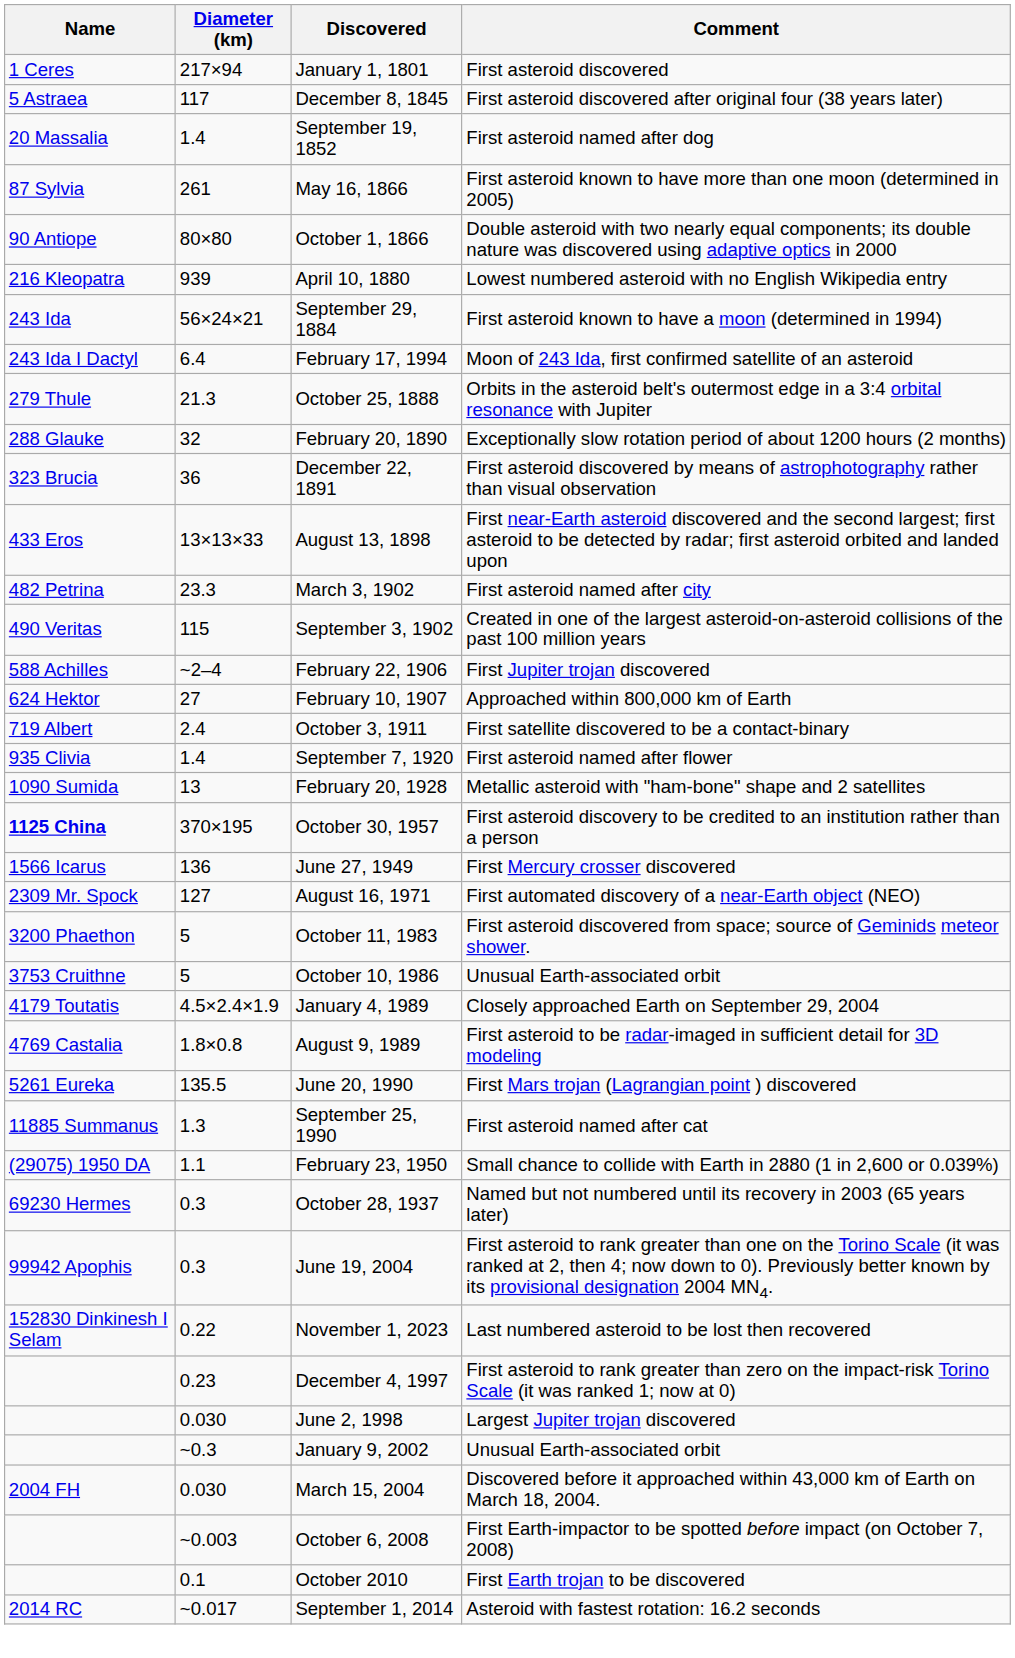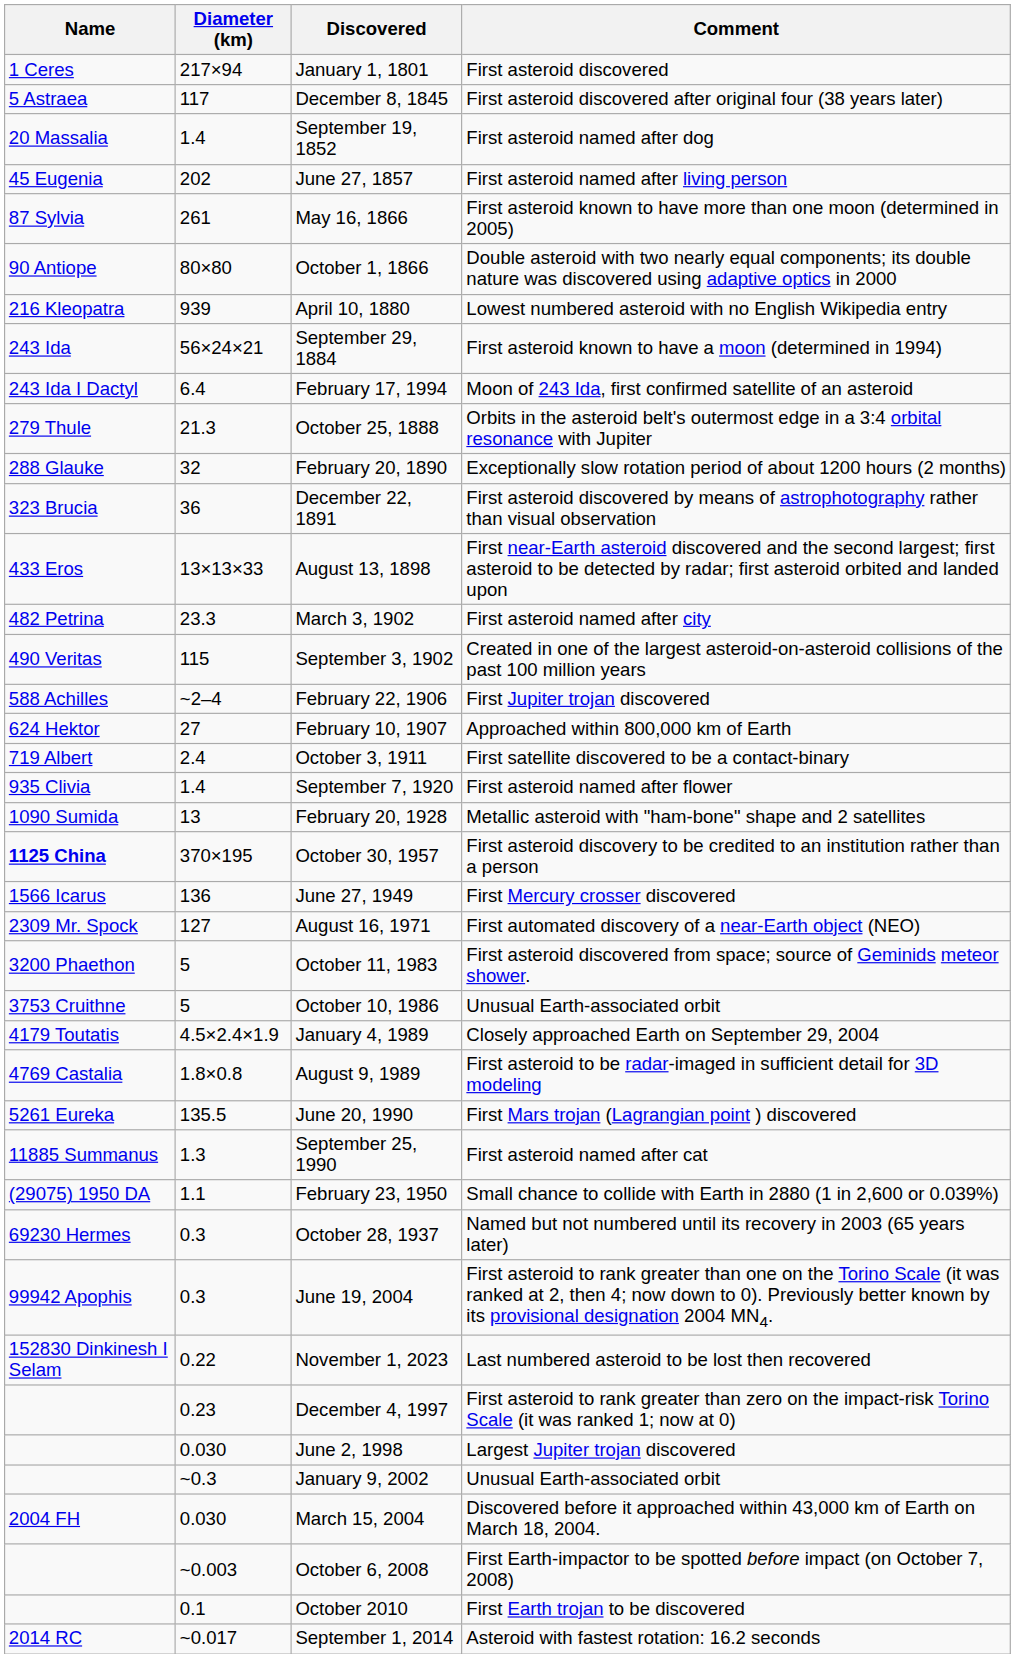 <table class="wikitable">
 <tr>
 <th width=140>Name</th>
 <th><a href='#'>Diameter</a> (km)</th>
 <th width=140>Discovered</th>
 <th>Comment</th>
 </tr>
 <tr>
 <td><a href='#'>1 Ceres</a></td>
 <td>217×94</td>
 <td>January 1, 1801</td>
 <td>First asteroid discovered</td>
 </tr>
 <tr>
 <td><a href='#'>5 Astraea</a></td>
 <td>117</td>
 <td>December 8, 1845</td>
 <td>First asteroid discovered after original four (38 years later)</td>
 </tr>
 <tr>
 <td><a href='#'>20 Massalia</a></td>
 <td>1.4</td>
 <td>September 19, 1852</td>
 <td>First asteroid named after dog</td>
+</tr>
+<tr>
+<td><a href='#'>45 Eugenia</a></td>
+<td>202</td>
+<td>June 27, 1857</td>
+<td>First asteroid named after <a href='#'>living person</a></td>
 </tr>
 <tr>
 <td><a href='#'>87 Sylvia</a></td>
 <td>261</td>
 <td>May 16, 1866</td>
 <td>First asteroid known to have more than one moon (determined in 2005)</td>
 </tr>
 <tr>
 <td><a href='#'>90 Antiope</a></td>
 <td>80×80</td>
 <td>October 1, 1866</td>
 <td>Double asteroid with two nearly equal components; its double nature was discovered using <a href='#'>adaptive optics</a> in 2000</td>
 </tr>
 <tr>
 <td><a href='#'>216 Kleopatra</a></td>
 <td>939</td>
 <td>April 10, 1880</td>
 <td>Lowest numbered asteroid with no English Wikipedia entry</td>
 </tr>
 <tr>
 <td><a href='#'>243 Ida</a></td>
 <td>56×24×21</td>
 <td>September 29, 1884</td>
 <td>First asteroid known to have a <a href='#'>moon</a> (determined in 1994)</td>
 </tr>
 <tr>
 <td><a href='#'>243 Ida I Dactyl</a></td>
 <td>6.4</td>
 <td>February 17, 1994</td>
 <td>Moon of <a href='#'>243 Ida</a>, first confirmed satellite of an asteroid</td>
 </tr>
 <tr>
 <td><a href='#'>279 Thule</a></td>
 <td>21.3</td>
 <td>October 25, 1888</td>
 <td>Orbits in the asteroid belt's outermost edge in a 3:4 <a href='#'>orbital resonance</a> with Jupiter</td>
 </tr>
 <tr>
 <td><a href='#'>288 Glauke</a></td>
 <td>32</td>
 <td>February 20, 1890</td>
 <td>Exceptionally slow rotation period of about 1200 hours (2 months)</td>
 </tr>
 <tr>
 <td><a href='#'>323 Brucia</a></td>
 <td>36</td>
 <td>December 22, 1891</td>
 <td>First asteroid discovered by means of <a href='#'>astrophotography</a> rather than visual observation</td>
 </tr>
 <tr>
 <td><a href='#'>433 Eros</a></td>
 <td>13×13×33</td>
 <td>August 13, 1898</td>
 <td>First <a href='#'>near-Earth asteroid</a> discovered and the second largest; first asteroid to be detected by radar; first asteroid orbited and landed upon</td>
 </tr>
 <tr>
 <td><a href='#'>482 Petrina</a></td>
 <td>23.3</td>
 <td>March 3, 1902</td>
 <td>First asteroid named after <a href='#'>city</a></td>
 </tr>
 <tr>
 <td><a href='#'>490 Veritas</a></td>
 <td>115</td>
 <td>September 3, 1902</td>
 <td>Created in one of the largest asteroid-on-asteroid collisions of the past 100 million years</td>
 </tr>
 <tr>
 <td><a href='#'>588 Achilles</a></td>
 <td>~2–4</td>
 <td>February 22, 1906</td>
 <td>First <a href='#'>Jupiter trojan</a> discovered</td>
 </tr>
 <tr>
 <td><a href='#'>624 Hektor</a></td>
 <td>27</td>
 <td>February 10, 1907</td>
 <td>Approached within 800,000 km of Earth</td>
 </tr>
 <tr>
 <td><a href='#'>719 Albert</a></td>
 <td>2.4</td>
 <td>October 3, 1911</td>
 <td>First satellite discovered to be a contact-binary</td>
 </tr>
 <tr>
 <td><a href='#'>935 Clivia</a></td>
 <td>1.4</td>
 <td>September 7, 1920</td>
 <td>First asteroid named after flower</td>
 </tr>
 <tr>
 <td><a href='#'>1090 Sumida</a></td>
 <td>13</td>
 <td>February 20, 1928</td>
 <td>Metallic asteroid with "ham-bone" shape and 2 satellites</td>
 </tr>
 <tr>
 <td><strong><a href='#'>1125 China</a></strong></td>
 <td>370×195</td>
 <td>October 30, 1957</td>
 <td>First asteroid discovery to be credited to an institution rather than a person</td>
 </tr>
 <tr>
 <td><a href='#'>1566 Icarus</a></td>
 <td>136</td>
 <td>June 27, 1949</td>
 <td>First <a href='#'>Mercury crosser</a> discovered</td>
 </tr>
 <tr>
 <td><a href='#'>2309 Mr. Spock</a></td>
 <td>127</td>
 <td>August 16, 1971</td>
 <td>First automated discovery of a <a href='#'>near-Earth object</a> (NEO)</td>
 </tr>
 <tr>
 <td><a href='#'>3200 Phaethon</a></td>
 <td>5</td>
 <td>October 11, 1983</td>
 <td>First asteroid discovered from space; source of <a href='#'>Geminids</a> <a href='#'>meteor shower</a>.</td>
 </tr>
 <tr>
 <td><a href='#'>3753 Cruithne</a></td>
 <td>5</td>
 <td>October 10, 1986</td>
 <td>Unusual Earth-associated orbit</td>
 </tr>
 <tr>
 <td><a href='#'>4179 Toutatis</a></td>
 <td>4.5×2.4×1.9</td>
 <td>January 4, 1989</td>
 <td>Closely approached Earth on September 29, 2004</td>
 </tr>
 <tr>
 <td><a href='#'>4769 Castalia</a></td>
 <td>1.8×0.8</td>
 <td>August 9, 1989</td>
 <td>First asteroid to be <a href='#'>radar</a>-imaged in sufficient detail for <a href='#'>3D modeling</a></td>
 </tr>
 <tr>
 <td><a href='#'>5261 Eureka</a></td>
 <td>135.5</td>
 <td>June 20, 1990</td>
 <td>First <a href='#'>Mars trojan</a> (<a href='#'>Lagrangian point</a> ) discovered</td>
 </tr>
 <tr>
 <td><a href='#'>11885 Summanus</a></td>
 <td>1.3</td>
 <td>September 25, 1990</td>
 <td>First asteroid named after cat</td>
 </tr>
 <tr>
 <td><a href='#'>(29075) 1950 DA</a></td>
 <td>1.1</td>
 <td>February 23, 1950</td>
 <td>Small chance to collide with Earth in 2880 (1 in 2,600 or 0.039%)</td>
 </tr>
 <tr>
 <td><a href='#'>69230 Hermes</a></td>
 <td>0.3</td>
 <td>October 28, 1937</td>
 <td>Named but not numbered until its recovery in 2003 (65 years later)</td>
 </tr>
 <tr>
 <td><a href='#'>99942 Apophis</a></td>
 <td>0.3</td>
 <td>June 19, 2004</td>
 <td>First asteroid to rank greater than one on the <a href='#'>Torino Scale</a> (it was ranked at 2, then 4; now down to 0). Previously better known by its <a href='#'>provisional designation</a> 2004 MN<sub>4</sub>.</td>
 </tr>
 <tr>
 <td><a href='#'>152830 Dinkinesh I Selam</a></td>
 <td>0.22</td>
 <td>November 1, 2023</td>
 <td>Last numbered asteroid to be lost then recovered</td>
 </tr>
 <tr>
 <td></td>
 <td>0.23</td>
 <td>December 4, 1997</td>
 <td>First asteroid to rank greater than zero on the impact-risk <a href='#'>Torino Scale</a> (it was ranked 1; now at 0)</td>
 </tr>
 <tr>
 <td></td>
 <td>0.030</td>
 <td>June 2, 1998</td>
 <td>Largest <a href='#'>Jupiter trojan</a> discovered</td>
 </tr>
 <tr>
 <td></td>
 <td>~0.3</td>
 <td>January 9, 2002</td>
 <td>Unusual Earth-associated orbit</td>
 </tr>
 <tr>
 <td><a href='#'>2004 FH</a></td>
 <td>0.030</td>
 <td>March 15, 2004</td>
 <td>Discovered before it approached within 43,000 km of Earth on March 18, 2004.</td>
 </tr>
 <tr>
 <td></td>
 <td>~0.003</td>
 <td>October 6, 2008</td>
 <td>First Earth-impactor to be spotted <em>before</em> impact (on October 7, 2008)</td>
 </tr>
 <tr>
 <td></td>
 <td>0.1</td>
 <td>October 2010</td>
 <td>First <a href='#'>Earth trojan</a> to be discovered</td>
 </tr>
 <tr>
 <td><a href='#'>2014 RC</a></td>
 <td>~0.017</td>
 <td>September 1, 2014</td>
 <td>Asteroid with fastest rotation: 16.2 seconds</td>
 </tr>
 </table>
